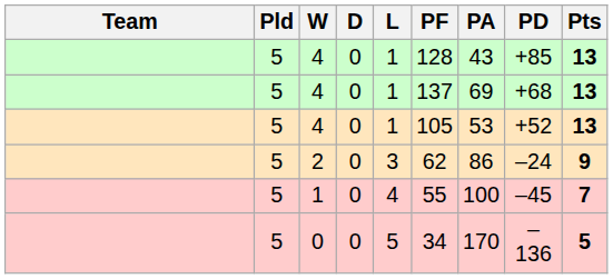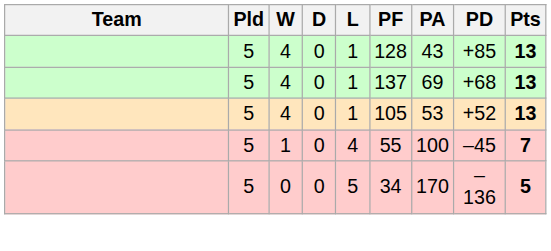 <table class="wikitable" style="text-align:center;">
 <tr>
 <th width=175>Team</th>
 <th width=20 abbr="Played">Pld</th>
 <th width=20 abbr="Won">W</th>
 <th width=20 abbr="Drawn">D</th>
 <th width=20 abbr="Lost">L</th>
 <th width=20 abbr="Points for">PF</th>
 <th width=20 abbr="Points against">PA</th>
 <th width=35 abbr="Points difference">PD</th>
 <th width=20 abbr="Points">Pts</th>
 </tr>
 <tr style="background:#ccffcc">
 <td align=left></td>
 <td>5</td>
 <td>4</td>
 <td>0</td>
 <td>1</td>
 <td>128</td>
 <td>43</td>
 <td>+85</td>
 <td><strong>13</strong></td>
 </tr>
 <tr style="background:#ccffcc">
 <td align=left></td>
 <td>5</td>
 <td>4</td>
 <td>0</td>
 <td>1</td>
 <td>137</td>
 <td>69</td>
 <td>+68</td>
 <td><strong>13</strong></td>
 </tr>
 <tr style="background:#ffe6bd">
 <td align=left></td>
 <td>5</td>
 <td>4</td>
 <td>0</td>
 <td>1</td>
 <td>105</td>
 <td>53</td>
 <td>+52</td>
 <td><strong>13</strong></td>
 </tr>
-<tr style="background:#ffe6bd">
-<td align=left></td>
-<td>5</td>
-<td>2</td>
-<td>0</td>
-<td>3</td>
-<td>62</td>
-<td>86</td>
-<td>–24</td>
-<td><strong>9</strong></td>
-</tr>
 <tr style="background:#fcc">
 <td align=left></td>
 <td>5</td>
 <td>1</td>
 <td>0</td>
 <td>4</td>
 <td>55</td>
 <td>100</td>
 <td>–45</td>
 <td><strong>7</strong></td>
 </tr>
 <tr style="background:#fcc">
 <td align=left></td>
 <td>5</td>
 <td>0</td>
 <td>0</td>
 <td>5</td>
 <td>34</td>
 <td>170</td>
 <td>–136</td>
 <td><strong>5</strong></td>
 </tr>
 </table>
